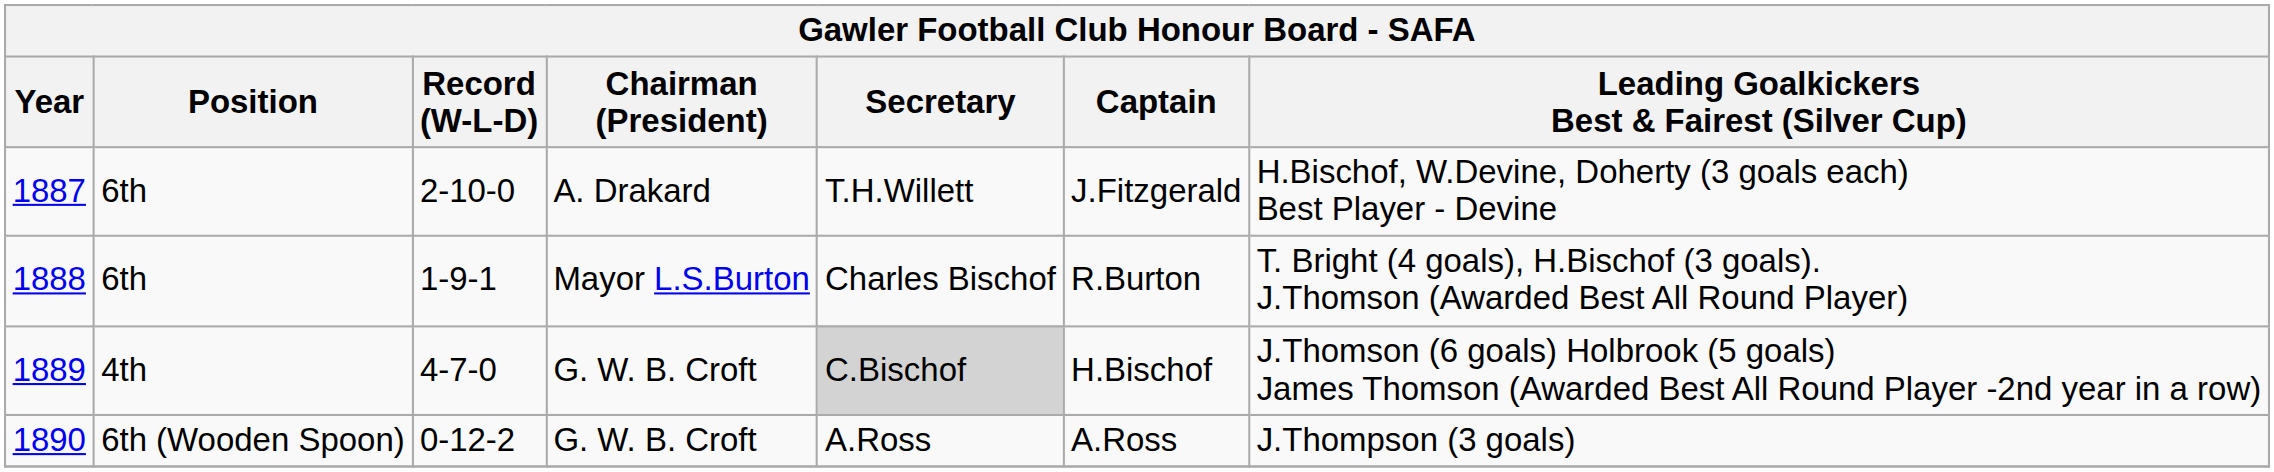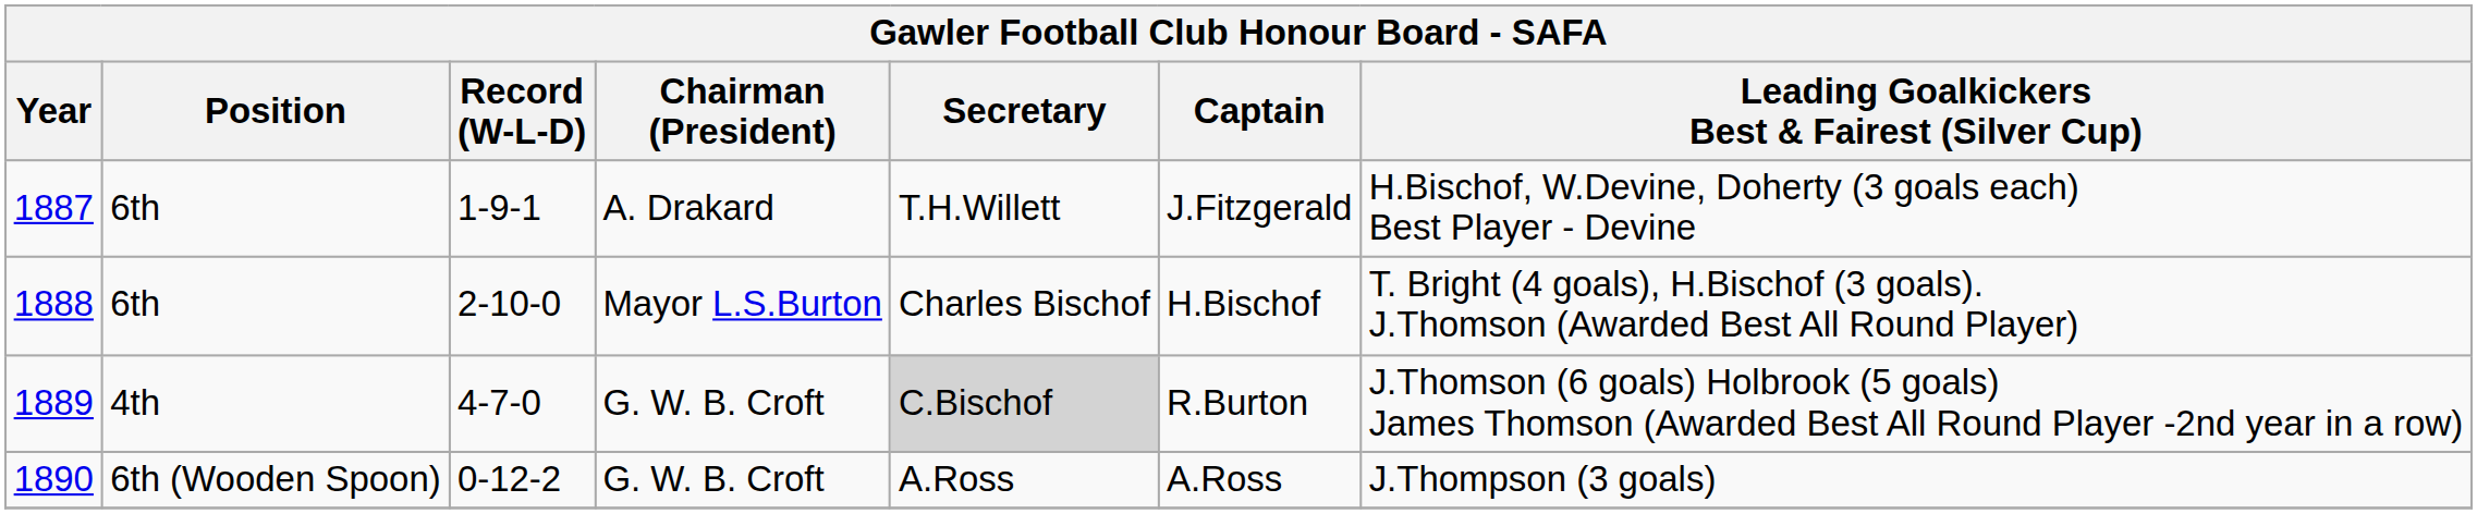 <table class="wikitable">
 <tr>
 <th colspan="7"><strong>Gawler Football Club Honour Board - SAFA</strong></th>
 </tr>
 <tr>
 <th>Year</th>
 <th>Position</th>
 <th>Record <br>(W-L-D)</th>
 <th>Chairman<br>(President)</th>
 <th>Secretary</th>
 <th>Captain</th>
 <th>Leading Goalkickers<br>Best & Fairest (Silver Cup)</th>
 </tr>
 <tr>
 <td><a href='#'>1887</a></td>
 <td>6th</td>
-<td>2-10-0</td>
+<td>1-9-1</td>
 <td>A. Drakard</td>
 <td>T.H.Willett</td>
 <td>J.Fitzgerald</td>
 <td>H.Bischof, W.Devine, Doherty (3 goals each) <br> Best Player - Devine</td>
 </tr>
 <tr>
 <td><a href='#'>1888</a></td>
 <td>6th</td>
-<td>1-9-1</td>
+<td>2-10-0</td>
 <td>Mayor <a href='#'>L.S.Burton</a></td>
 <td>Charles Bischof</td>
-<td>R.Burton</td>
+<td>H.Bischof </td>
 <td>T. Bright (4 goals), H.Bischof (3 goals). <br>J.Thomson (Awarded Best All Round Player)</td>
 </tr>
 <tr>
 <td><a href='#'>1889</a></td>
 <td>4th</td>
 <td>4-7-0</td>
 <td>G. W. B. Croft</td>
 <td style="background: lightgrey;">C.Bischof</td>
-<td>H.Bischof </td>
+<td>R.Burton</td>
 <td>J.Thomson (6 goals) Holbrook (5 goals)<br>James Thomson (Awarded Best All Round Player -2nd year in a row)</td>
 </tr>
 <tr>
 <td><a href='#'>1890</a></td>
 <td>6th (Wooden Spoon)</td>
 <td>0-12-2</td>
 <td>G. W. B. Croft</td>
 <td>A.Ross</td>
 <td>A.Ross</td>
 <td>J.Thompson (3 goals)</td>
 </tr>
 <tr>
 </tr>
 </table>
